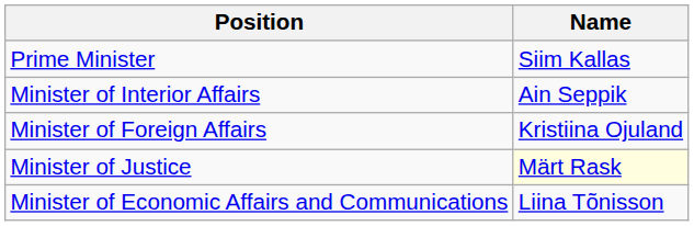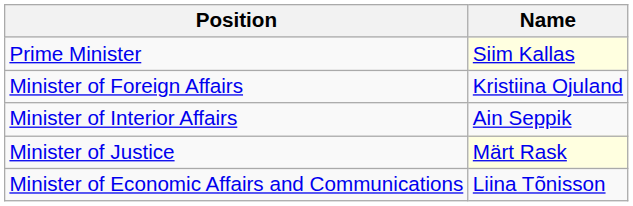 <table class="wikitable">
 <tr>
 <th>Position</th>
 <th>Name</th>
 </tr>
 <tr>
 <td {{center><a href='#'>Prime Minister</a></td>
-<td><a href='#'>Siim Kallas</a></td>
+<td style="background: lightyellow;"><a href='#'>Siim Kallas</a></td>
+</tr>
+<tr>
+<td {{center><a href='#'>Minister of Foreign Affairs</a></td>
+<td><a href='#'>Kristiina Ojuland</a></td>
 </tr>
 <tr>
 <td {{center><a href='#'>Minister of Interior Affairs</a></td>
 <td><a href='#'>Ain Seppik</a></td>
-</tr>
-<tr>
-<td {{center><a href='#'>Minister of Foreign Affairs</a></td>
-<td><a href='#'>Kristiina Ojuland</a></td>
 </tr>
 <tr>
 <td {{center><a href='#'>Minister of Justice</a></td>
 <td style="background: lightyellow;"><a href='#'>Märt Rask</a></td>
 </tr>
 <tr>
 <td {{center><a href='#'>Minister of Economic Affairs and Communications</a></td>
 <td><a href='#'>Liina Tõnisson</a></td>
 </tr>
 </table>
